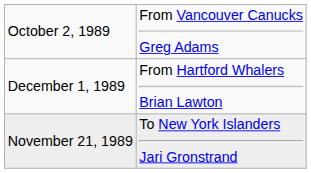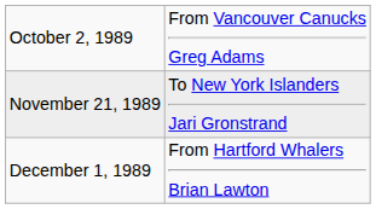 <table class="wikitable">
 <tr>
 <td>October 2, 1989</td>
 <td valign="top">From <a href='#'>Vancouver Canucks</a><hr><a href='#'>Greg Adams</a></td>
 </tr>
+<tr style="background:#eee;">
+<td>November 21, 1989</td>
+<td valign="top">To <a href='#'>New York Islanders</a><hr><a href='#'>Jari Gronstrand</a></td>
+</tr>
 <tr>
 <td>December 1, 1989</td>
 <td valign="top">From <a href='#'>Hartford Whalers</a><hr><a href='#'>Brian Lawton</a></td>
 </tr>
-<tr style="background:#eee;">
-<td>November 21, 1989</td>
-<td valign="top">To <a href='#'>New York Islanders</a><hr><a href='#'>Jari Gronstrand</a></td>
-</tr>
 </table>
